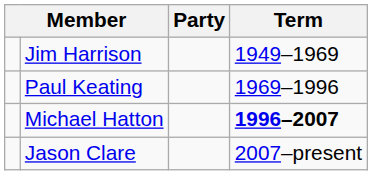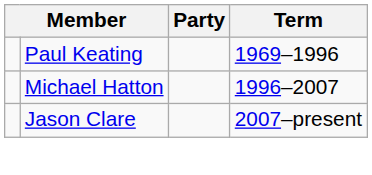 <table class="wikitable">
 <tr>
 <th colspan="2">Member</th>
 <th>Party</th>
 <th>Term</th>
-</tr>
-<tr>
-<td> </td>
-<td><a href='#'>Jim Harrison</a></td>
-<td></td>
-<td><a href='#'>1949</a>–1969</td>
 </tr>
 <tr>
 <td> </td>
 <td><a href='#'>Paul Keating</a></td>
 <td></td>
 <td><a href='#'>1969</a>–1996</td>
 </tr>
 <tr>
 <td> </td>
 <td><a href='#'>Michael Hatton</a></td>
 <td></td>
-<td><strong><a href='#'>1996</a>–2007</strong></td>
+<td><a href='#'>1996</a>–2007</td>
 </tr>
 <tr>
 <td> </td>
 <td><a href='#'>Jason Clare</a></td>
 <td></td>
 <td><a href='#'>2007</a>–present</td>
 </tr>
 </table>
